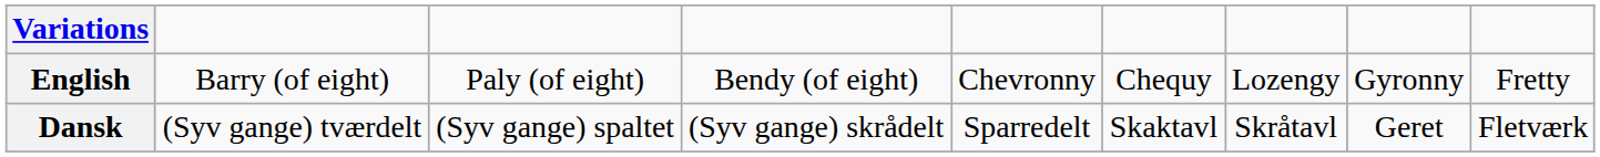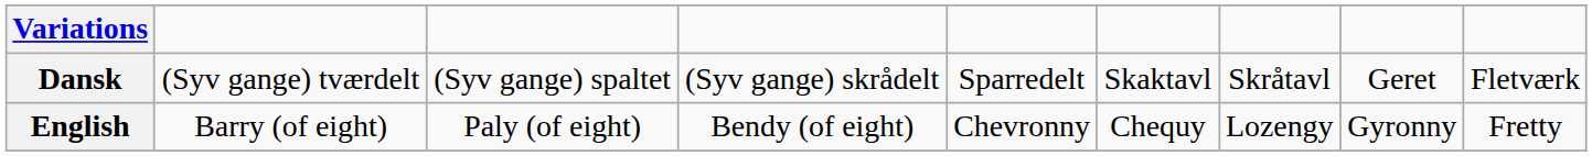 <table class="wikitable" style="margin: 1em auto;">
 <tr>
 <th><a href='#'>Variations</a></th>
 <td align="center"></td>
 <td align="center"></td>
 <td align="center"></td>
 <td align="center"></td>
 <td align="center"></td>
 <td align="center"></td>
 <td align="center"></td>
 <td align="center"></td>
 </tr>
 <tr>
+<th>Dansk</th>
+<td align="center">(Syv gange) tværdelt</td>
+<td align="center">(Syv gange) spaltet</td>
+<td align="center">(Syv gange) skrådelt</td>
+<td align="center">Sparredelt</td>
+<td align="center">Skaktavl</td>
+<td align="center">Skråtavl</td>
+<td align="center">Geret</td>
+<td align="center">Fletværk</td>
+</tr>
+<tr>
 <th>English</th>
 <td align="center">Barry (of eight)</td>
 <td align="center">Paly (of eight)</td>
 <td align="center">Bendy (of eight)</td>
 <td align="center">Chevronny</td>
 <td align="center">Chequy</td>
 <td align="center">Lozengy</td>
 <td align="center">Gyronny</td>
 <td align="center">Fretty</td>
 </tr>
-<tr>
-<th>Dansk</th>
-<td align="center">(Syv gange) tværdelt</td>
-<td align="center">(Syv gange) spaltet</td>
-<td align="center">(Syv gange) skrådelt</td>
-<td align="center">Sparredelt</td>
-<td align="center">Skaktavl</td>
-<td align="center">Skråtavl</td>
-<td align="center">Geret</td>
-<td align="center">Fletværk</td>
-</tr>
 </table>
